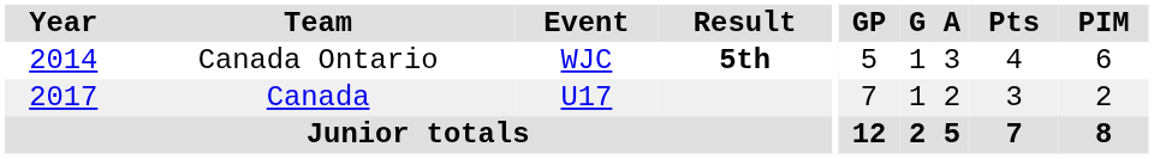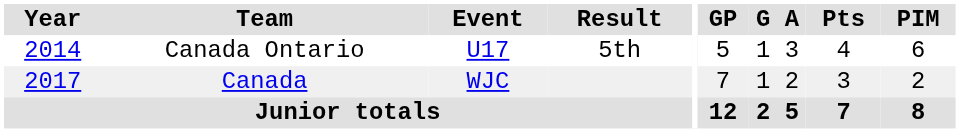 <table border="0" cellpadding="1" cellspacing="0" ID="Table3" style="text-align:center; width:40em;">
 <tr bgcolor="#e0e0e0">
 <th>Year</th>
 <th>Team</th>
 <th>Event</th>
 <th>Result</th>
 <th rowspan="99" bgcolor="#ffffff"></th>
 <th>GP</th>
 <th>G</th>
 <th>A</th>
 <th>Pts</th>
 <th>PIM</th>
 </tr>
 <tr>
 <td><a href='#'>2014</a></td>
 <td>Canada Ontario</td>
-<td><a href='#'>WJC</a></td>
-<td><strong>5th</strong></td>
+<td><a href='#'>U17</a></td>
+<td>5th</td>
 <td>5</td>
 <td>1</td>
 <td>3</td>
 <td>4</td>
 <td>6</td>
 </tr>
 <tr bgcolor="#f0f0f0">
 <td><a href='#'>2017</a></td>
 <td><a href='#'>Canada</a></td>
-<td><a href='#'>U17</a></td>
+<td><a href='#'>WJC</a></td>
 <td></td>
 <td>7</td>
 <td>1</td>
 <td>2</td>
 <td>3</td>
 <td>2</td>
 </tr>
 <tr bgcolor="#e0e0e0">
 <th colspan="4">Junior totals</th>
 <th>12</th>
 <th>2</th>
 <th>5</th>
 <th>7</th>
 <th>8</th>
 </tr>
 </table>
